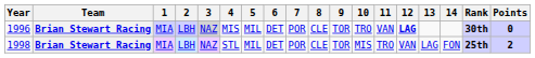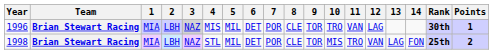 <table class="wikitable" style="text-align:center; font-size:90%">
 <tr>
 <th>Year</th>
 <th>Team</th>
 <th>1</th>
 <th>2</th>
 <th>3</th>
 <th>4</th>
 <th>5</th>
 <th>6</th>
 <th>7</th>
 <th>8</th>
 <th>9</th>
 <th>10</th>
 <th>11</th>
 <th>12</th>
 <th>13</th>
 <th>14</th>
 <th>Rank</th>
 <th>Points</th>
 </tr>
 <tr>
 <td><a href='#'>1996</a></td>
 <th><a href='#'>Brian Stewart Racing</a></th>
 <td style="background:#CFCFFF;"><a href='#'>MIA</a><br></td>
 <td style="background:#CFCFFF;"><a href='#'>LBH</a><br></td>
 <td style="background: lightgrey;"><a href='#'>NAZ</a></td>
 <td><a href='#'>MIS</a></td>
 <td><a href='#'>MIL</a></td>
 <td><a href='#'>DET</a></td>
 <td><a href='#'>POR</a></td>
 <td><a href='#'>CLE</a></td>
 <td><a href='#'>TOR</a></td>
 <td><a href='#'>TRO</a></td>
 <td><a href='#'>VAN</a></td>
-<td><strong><a href='#'>LAG</a></strong></td>
+<td><a href='#'>LAG</a></td>
 <td></td>
 <td></td>
 <td style="background:#CFCFFF;"><strong>30th</strong></td>
-<td style="background:#CFCFFF;"><strong>0</strong></td>
+<td style="background:#CFCFFF;"><strong>1</strong></td>
 </tr>
 <tr>
 <td><a href='#'>1998</a></td>
 <th><a href='#'>Brian Stewart Racing</a></th>
 <td style="background:#EFCFFF;"><a href='#'>MIA</a><br></td>
 <td style="background:#CFEAFF;"><a href='#'>LBH</a><br></td>
 <td style="background:#EFCFFF;"><a href='#'>NAZ</a><br></td>
 <td><a href='#'>STL</a></td>
 <td><a href='#'>MIL</a></td>
 <td><a href='#'>DET</a></td>
 <td><a href='#'>POR</a></td>
 <td><a href='#'>CLE</a></td>
 <td><a href='#'>TOR</a></td>
 <td><a href='#'>MIS</a></td>
 <td><a href='#'>TRO</a></td>
 <td><a href='#'>VAN</a></td>
 <td><a href='#'>LAG</a></td>
 <td><a href='#'>FON</a></td>
 <td style="background:#CFCFFF;"><strong>25th</strong></td>
 <td style="background:#CFCFFF;"><strong>2</strong></td>
 </tr>
 </table>
